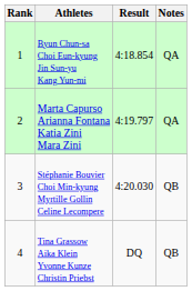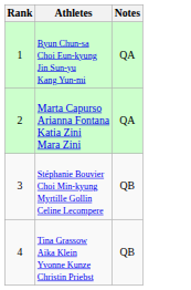 <table class="wikitable" style="text-align:center">
 <tr>
 <th>Rank</th>
 <th>Athletes</th>
-<th>Result</th>
 <th>Notes</th>
 </tr>
 <tr bgcolor=ccffcc>
 <td>1</td>
 <td align=left> <br> <small> <a href='#'>Byun Chun-sa</a> <br> <a href='#'>Choi Eun-kyung</a> <br> <a href='#'>Jin Sun-yu</a> <br> <a href='#'>Kang Yun-mi</a> </small></td>
-<td>4:18.854</td>
 <td>QA</td>
 </tr>
 <tr bgcolor=ccffcc>
 <td>2</td>
 <td align=left> <br> <a href='#'>Marta Capurso</a> <br> <a href='#'>Arianna Fontana</a> <br> <a href='#'>Katia Zini</a> <br> <a href='#'>Mara Zini</a></td>
-<td>4:19.797</td>
 <td>QA</td>
 </tr>
 <tr>
 <td>3</td>
 <td align=left> <br> <small> <a href='#'>Stéphanie Bouvier</a> <br> <a href='#'>Choi Min-kyung</a> <br> <a href='#'>Myrtille Gollin</a> <br> <a href='#'>Celine Lecompere</a> </small></td>
-<td>4:20.030</td>
 <td>QB</td>
 </tr>
 <tr>
 <td>4</td>
 <td align=left> <br> <small> <a href='#'>Tina Grassow</a> <br> <a href='#'>Aika Klein</a> <br> <a href='#'>Yvonne Kunze</a> <br> <a href='#'>Christin Priebst</a> </small></td>
-<td>DQ</td>
 <td>QB</td>
 </tr>
 </table>
